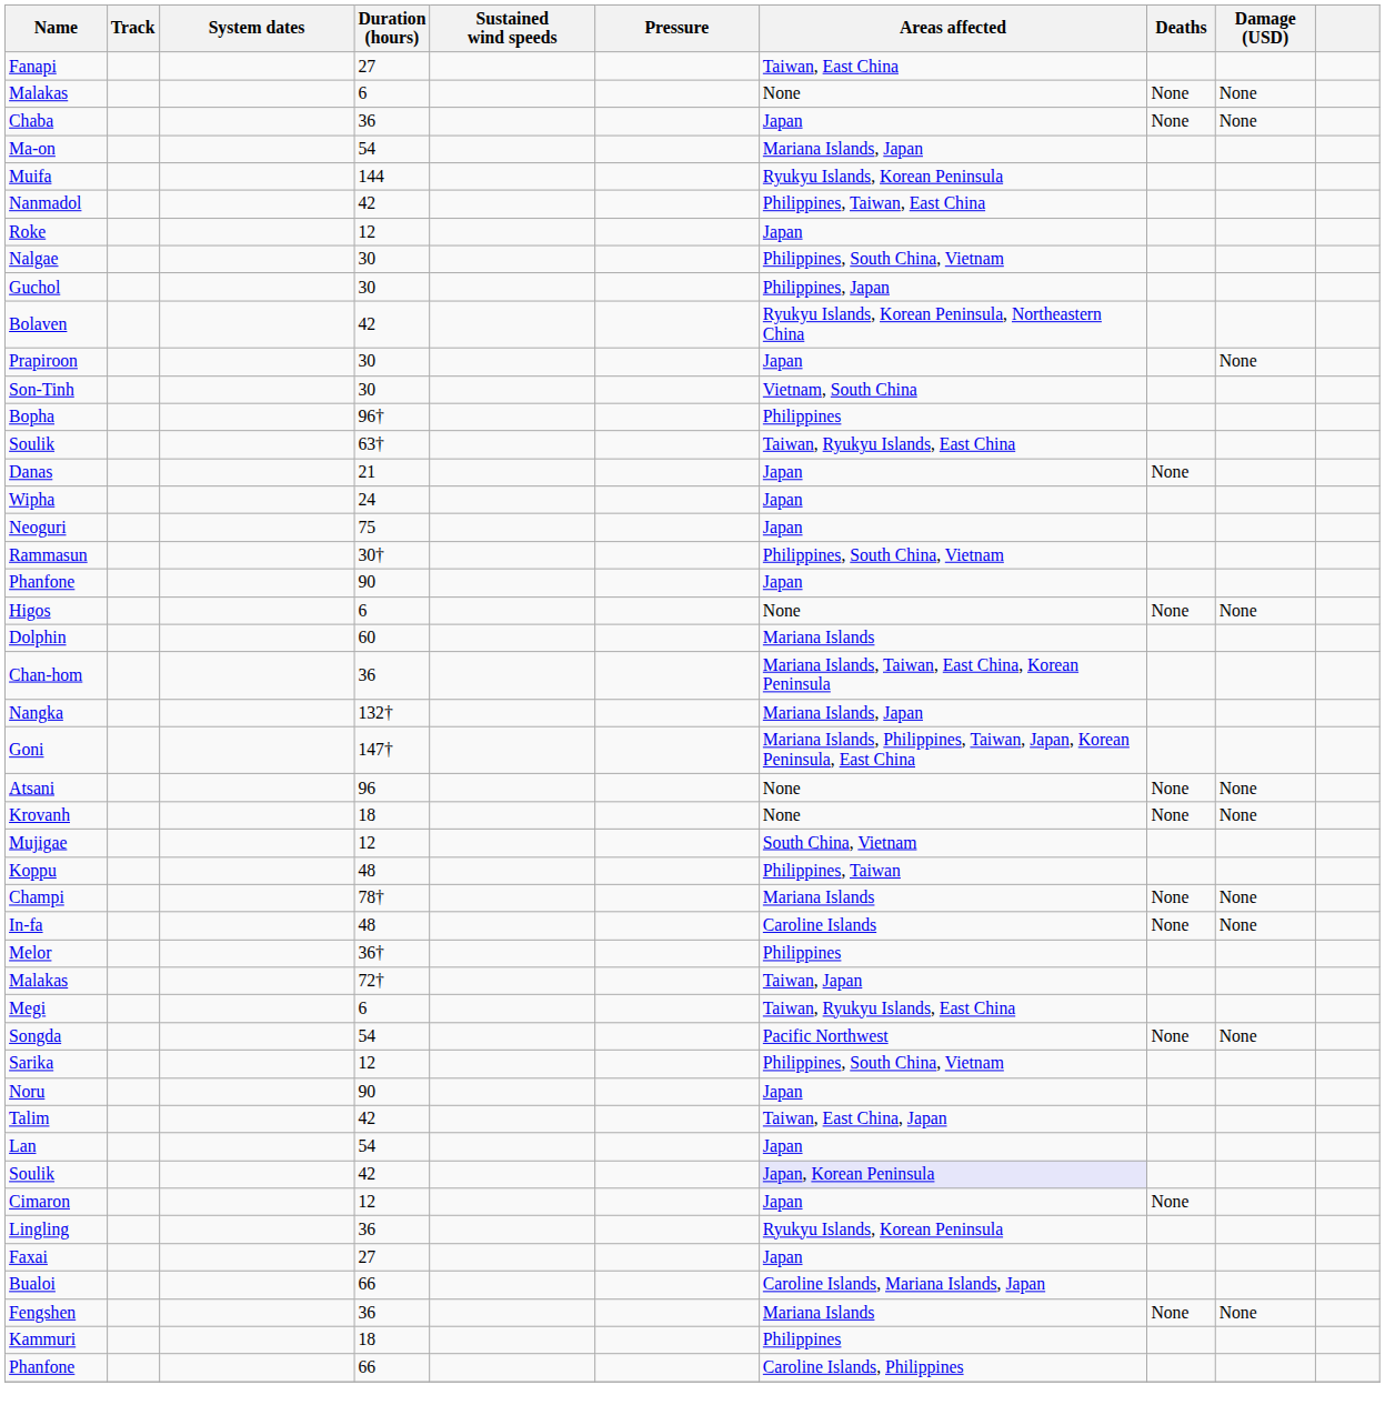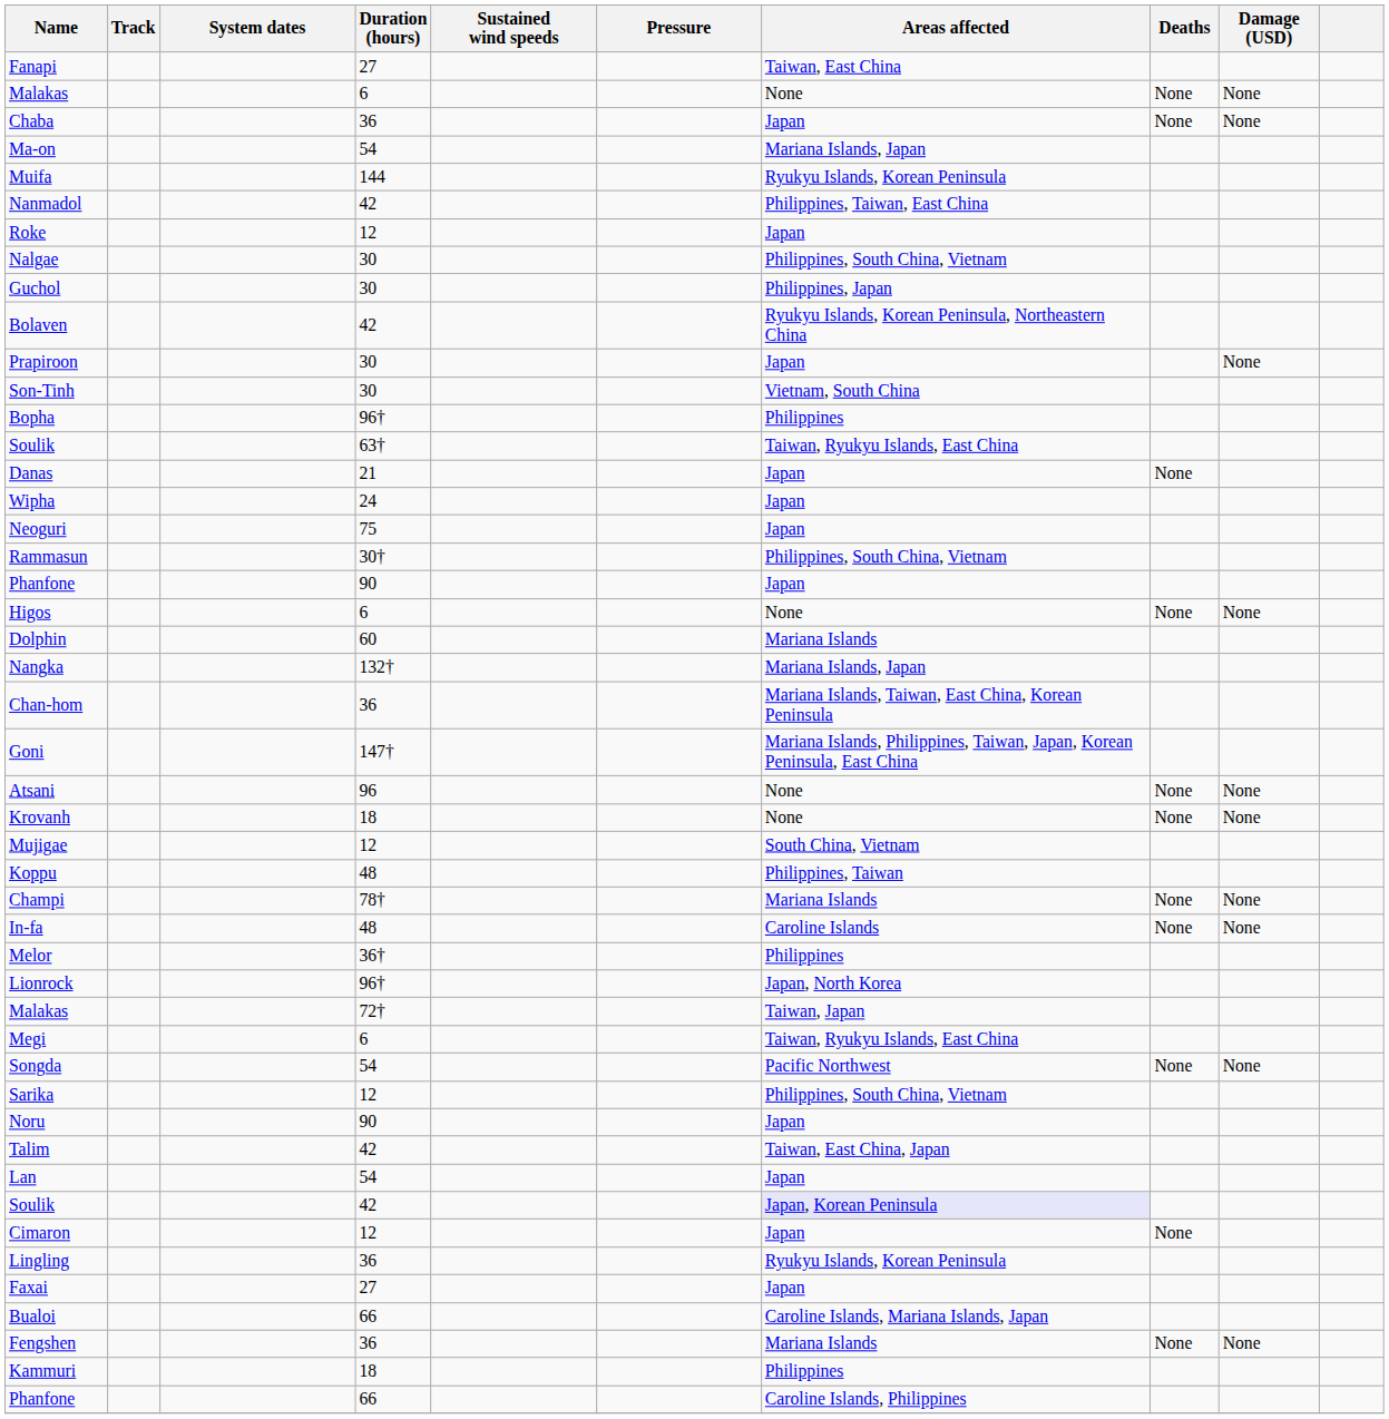 <table class="wikitable sortable" width="100%">
 <tr>
 <th scope="col" width="7.5%">Name</th>
 <th scope="col" class="unsortable">Track</th>
 <th scope="col" width="15%">System dates</th>
 <th scope="col" width="5%">Duration<br>(hours)</th>
 <th scope="col" width="12.5%">Sustained<br>wind speeds</th>
 <th scope="col" width="12.5%">Pressure</th>
 <th scope="col" width="30%" class="unsortable">Areas affected</th>
 <th scope="col" width="5%">Deaths</th>
 <th scope="col" width="7.5%">Damage<br>(USD)</th>
 <th scope="col" width="5%" class="unsortable"></th>
 </tr>
 <tr>
 <td><a href='#'>Fanapi</a></td>
 <td></td>
 <td></td>
 <td>27</td>
 <td></td>
 <td></td>
 <td><a href='#'>Taiwan</a>, <a href='#'>East China</a></td>
 <td></td>
 <td></td>
 <td></td>
 </tr>
 <tr>
 <td><a href='#'>Malakas</a></td>
 <td></td>
 <td></td>
 <td>6</td>
 <td></td>
 <td></td>
 <td>None</td>
 <td>None</td>
 <td>None</td>
 <td></td>
 </tr>
 <tr>
 <td><a href='#'>Chaba</a></td>
 <td></td>
 <td></td>
 <td>36</td>
 <td></td>
 <td></td>
 <td><a href='#'>Japan</a></td>
 <td>None</td>
 <td>None</td>
 <td></td>
 </tr>
 <tr>
 <td><a href='#'>Ma-on</a></td>
 <td></td>
 <td></td>
 <td>54</td>
 <td></td>
 <td></td>
 <td><a href='#'>Mariana Islands</a>, <a href='#'>Japan</a></td>
 <td></td>
 <td></td>
 <td></td>
 </tr>
 <tr>
 <td><a href='#'>Muifa</a></td>
 <td></td>
 <td></td>
 <td>144</td>
 <td></td>
 <td></td>
 <td><a href='#'>Ryukyu Islands</a>, <a href='#'>Korean Peninsula</a></td>
 <td></td>
 <td></td>
 <td></td>
 </tr>
 <tr>
 <td><a href='#'>Nanmadol</a></td>
 <td></td>
 <td></td>
 <td>42</td>
 <td></td>
 <td></td>
 <td><a href='#'>Philippines</a>, <a href='#'>Taiwan</a>, <a href='#'>East China</a></td>
 <td></td>
 <td></td>
 <td></td>
 </tr>
 <tr>
 <td><a href='#'>Roke</a></td>
 <td></td>
 <td></td>
 <td>12</td>
 <td></td>
 <td></td>
 <td><a href='#'>Japan</a></td>
 <td></td>
 <td></td>
 <td></td>
 </tr>
 <tr>
 <td><a href='#'>Nalgae</a></td>
 <td></td>
 <td></td>
 <td>30</td>
 <td></td>
 <td></td>
 <td><a href='#'>Philippines</a>, <a href='#'>South China</a>, <a href='#'>Vietnam</a></td>
 <td></td>
 <td></td>
 <td></td>
 </tr>
 <tr>
 <td><a href='#'>Guchol</a></td>
 <td></td>
 <td></td>
 <td>30</td>
 <td></td>
 <td></td>
 <td><a href='#'>Philippines</a>, <a href='#'>Japan</a></td>
 <td></td>
 <td></td>
 <td></td>
 </tr>
 <tr>
 <td><a href='#'>Bolaven</a></td>
 <td></td>
 <td></td>
 <td>42</td>
 <td></td>
 <td></td>
 <td><a href='#'>Ryukyu Islands</a>, <a href='#'>Korean Peninsula</a>, <a href='#'>Northeastern China</a></td>
 <td></td>
 <td></td>
 <td></td>
 </tr>
 <tr>
 <td><a href='#'>Prapiroon</a></td>
 <td></td>
 <td></td>
 <td>30</td>
 <td></td>
 <td></td>
 <td><a href='#'>Japan</a></td>
 <td></td>
 <td>None</td>
 <td></td>
 </tr>
 <tr>
 <td><a href='#'>Son-Tinh</a></td>
 <td></td>
 <td></td>
 <td>30</td>
 <td></td>
 <td></td>
 <td><a href='#'>Vietnam</a>, <a href='#'>South China</a></td>
 <td></td>
 <td></td>
 <td></td>
 </tr>
 <tr>
 <td><a href='#'>Bopha</a></td>
 <td></td>
 <td></td>
 <td>96†</td>
 <td></td>
 <td></td>
 <td><a href='#'>Philippines</a></td>
 <td></td>
 <td></td>
 <td></td>
 </tr>
 <tr>
 <td><a href='#'>Soulik</a></td>
 <td></td>
 <td></td>
 <td>63†</td>
 <td></td>
 <td></td>
 <td><a href='#'>Taiwan</a>, <a href='#'>Ryukyu Islands</a>, <a href='#'>East China</a></td>
 <td></td>
 <td></td>
 <td></td>
 </tr>
 <tr>
 <td><a href='#'>Danas</a></td>
 <td></td>
 <td></td>
 <td>21</td>
 <td></td>
 <td></td>
 <td><a href='#'>Japan</a></td>
 <td>None</td>
 <td></td>
 <td></td>
 </tr>
 <tr>
 <td><a href='#'>Wipha</a></td>
 <td></td>
 <td></td>
 <td>24</td>
 <td></td>
 <td></td>
 <td><a href='#'>Japan</a></td>
 <td></td>
 <td></td>
 <td></td>
 </tr>
 <tr>
 <td><a href='#'>Neoguri</a></td>
 <td></td>
 <td></td>
 <td>75</td>
 <td></td>
 <td></td>
 <td><a href='#'>Japan</a></td>
 <td></td>
 <td></td>
 <td></td>
 </tr>
 <tr>
 <td><a href='#'>Rammasun</a></td>
 <td></td>
 <td></td>
 <td>30†</td>
 <td></td>
 <td></td>
 <td><a href='#'>Philippines</a>, <a href='#'>South China</a>, <a href='#'>Vietnam</a></td>
 <td></td>
 <td></td>
 <td></td>
 </tr>
 <tr>
 <td><a href='#'>Phanfone</a></td>
 <td></td>
 <td></td>
 <td>90</td>
 <td></td>
 <td></td>
 <td><a href='#'>Japan</a></td>
 <td></td>
 <td></td>
 <td></td>
 </tr>
 <tr>
 <td><a href='#'>Higos</a></td>
 <td></td>
 <td></td>
 <td>6</td>
 <td></td>
 <td></td>
 <td>None</td>
 <td>None</td>
 <td>None</td>
 <td></td>
 </tr>
 <tr>
 <td><a href='#'>Dolphin</a></td>
 <td></td>
 <td></td>
 <td>60</td>
 <td></td>
 <td></td>
 <td><a href='#'>Mariana Islands</a></td>
 <td></td>
 <td></td>
 <td></td>
 </tr>
 <tr>
+<td><a href='#'>Nangka</a></td>
+<td></td>
+<td></td>
+<td>132†</td>
+<td></td>
+<td></td>
+<td><a href='#'>Mariana Islands</a>, <a href='#'>Japan</a></td>
+<td></td>
+<td></td>
+<td></td>
+</tr>
+<tr>
 <td><a href='#'>Chan-hom</a></td>
 <td></td>
 <td></td>
 <td>36</td>
 <td></td>
 <td></td>
 <td><a href='#'>Mariana Islands</a>, <a href='#'>Taiwan</a>, <a href='#'>East China</a>, <a href='#'>Korean Peninsula</a></td>
-<td></td>
-<td></td>
-<td></td>
-</tr>
-<tr>
-<td><a href='#'>Nangka</a></td>
-<td></td>
-<td></td>
-<td>132†</td>
-<td></td>
-<td></td>
-<td><a href='#'>Mariana Islands</a>, <a href='#'>Japan</a></td>
 <td></td>
 <td></td>
 <td></td>
 </tr>
 <tr>
 <td><a href='#'>Goni</a></td>
 <td></td>
 <td></td>
 <td>147†</td>
 <td></td>
 <td></td>
 <td><a href='#'>Mariana Islands</a>, <a href='#'>Philippines</a>, <a href='#'>Taiwan</a>, <a href='#'>Japan</a>, <a href='#'>Korean Peninsula</a>, <a href='#'>East China</a></td>
 <td></td>
 <td></td>
 <td></td>
 </tr>
 <tr>
 <td><a href='#'>Atsani</a></td>
 <td></td>
 <td></td>
 <td>96</td>
 <td></td>
 <td></td>
 <td>None</td>
 <td>None</td>
 <td>None</td>
 <td></td>
 </tr>
 <tr>
 <td><a href='#'>Krovanh</a></td>
 <td></td>
 <td></td>
 <td>18</td>
 <td></td>
 <td></td>
 <td>None</td>
 <td>None</td>
 <td>None</td>
 <td></td>
 </tr>
 <tr>
 <td><a href='#'>Mujigae</a></td>
 <td></td>
 <td></td>
 <td>12</td>
 <td></td>
 <td></td>
 <td><a href='#'>South China</a>, <a href='#'>Vietnam</a></td>
 <td></td>
 <td></td>
 <td></td>
 </tr>
 <tr>
 <td><a href='#'>Koppu</a></td>
 <td></td>
 <td></td>
 <td>48</td>
 <td></td>
 <td></td>
 <td><a href='#'>Philippines</a>, <a href='#'>Taiwan</a></td>
 <td></td>
 <td></td>
 <td></td>
 </tr>
 <tr>
 <td><a href='#'>Champi</a></td>
 <td></td>
 <td></td>
 <td>78†</td>
 <td></td>
 <td></td>
 <td><a href='#'>Mariana Islands</a></td>
 <td>None</td>
 <td>None</td>
 <td></td>
 </tr>
 <tr>
 <td><a href='#'>In-fa</a></td>
 <td></td>
 <td></td>
 <td>48</td>
 <td></td>
 <td></td>
 <td><a href='#'>Caroline Islands</a></td>
 <td>None</td>
 <td>None</td>
 <td></td>
 </tr>
 <tr>
 <td><a href='#'>Melor</a></td>
 <td></td>
 <td></td>
 <td>36†</td>
 <td></td>
 <td></td>
 <td><a href='#'>Philippines</a></td>
+<td></td>
+<td></td>
+<td></td>
+</tr>
+<tr>
+<td><a href='#'>Lionrock</a></td>
+<td></td>
+<td></td>
+<td>96†</td>
+<td></td>
+<td></td>
+<td><a href='#'>Japan</a>, <a href='#'>North Korea</a></td>
 <td></td>
 <td></td>
 <td></td>
 </tr>
 <tr>
 <td><a href='#'>Malakas</a></td>
 <td></td>
 <td></td>
 <td>72†</td>
 <td></td>
 <td></td>
 <td><a href='#'>Taiwan</a>, <a href='#'>Japan</a></td>
 <td></td>
 <td></td>
 <td></td>
 </tr>
 <tr>
 <td><a href='#'>Megi</a></td>
 <td></td>
 <td></td>
 <td>6</td>
 <td></td>
 <td></td>
 <td><a href='#'>Taiwan</a>, <a href='#'>Ryukyu Islands</a>, <a href='#'>East China</a></td>
 <td></td>
 <td></td>
 <td></td>
 </tr>
 <tr>
 <td><a href='#'>Songda</a></td>
 <td></td>
 <td></td>
 <td>54</td>
 <td></td>
 <td></td>
 <td><a href='#'>Pacific Northwest</a></td>
 <td>None</td>
 <td>None</td>
 <td></td>
 </tr>
 <tr>
 <td><a href='#'>Sarika</a></td>
 <td></td>
 <td></td>
 <td>12</td>
 <td></td>
 <td></td>
 <td><a href='#'>Philippines</a>, <a href='#'>South China</a>, <a href='#'>Vietnam</a></td>
 <td></td>
 <td></td>
 <td></td>
 </tr>
 <tr>
 <td><a href='#'>Noru</a></td>
 <td></td>
 <td></td>
 <td>90</td>
 <td></td>
 <td></td>
 <td><a href='#'>Japan</a></td>
 <td></td>
 <td></td>
 <td></td>
 </tr>
 <tr>
 <td><a href='#'>Talim</a></td>
 <td></td>
 <td></td>
 <td>42</td>
 <td></td>
 <td></td>
 <td><a href='#'>Taiwan</a>, <a href='#'>East China</a>, <a href='#'>Japan</a></td>
 <td></td>
 <td></td>
 <td></td>
 </tr>
 <tr>
 <td><a href='#'>Lan</a></td>
 <td></td>
 <td></td>
 <td>54</td>
 <td></td>
 <td></td>
 <td><a href='#'>Japan</a></td>
 <td></td>
 <td></td>
 <td></td>
 </tr>
 <tr>
 <td><a href='#'>Soulik</a></td>
 <td></td>
 <td></td>
 <td>42</td>
 <td></td>
 <td></td>
 <td style="background: lavender;"><a href='#'>Japan</a>, <a href='#'>Korean Peninsula</a></td>
 <td></td>
 <td></td>
 <td></td>
 </tr>
 <tr>
 <td><a href='#'>Cimaron</a></td>
 <td></td>
 <td></td>
 <td>12</td>
 <td></td>
 <td></td>
 <td><a href='#'>Japan</a></td>
 <td>None</td>
 <td></td>
 <td></td>
 </tr>
 <tr>
 <td><a href='#'>Lingling</a></td>
 <td></td>
 <td></td>
 <td>36</td>
 <td></td>
 <td></td>
 <td><a href='#'>Ryukyu Islands</a>, <a href='#'>Korean Peninsula</a></td>
 <td></td>
 <td></td>
 <td></td>
 </tr>
 <tr>
 <td><a href='#'>Faxai</a></td>
 <td></td>
 <td></td>
 <td>27</td>
 <td></td>
 <td></td>
 <td><a href='#'>Japan</a></td>
 <td></td>
 <td></td>
 <td></td>
 </tr>
 <tr>
 <td><a href='#'>Bualoi</a></td>
 <td></td>
 <td></td>
 <td>66</td>
 <td></td>
 <td></td>
 <td><a href='#'>Caroline Islands</a>, <a href='#'>Mariana Islands</a>, <a href='#'>Japan</a></td>
 <td></td>
 <td></td>
 <td></td>
 </tr>
 <tr>
 <td><a href='#'>Fengshen</a></td>
 <td></td>
 <td></td>
 <td>36</td>
 <td></td>
 <td></td>
 <td><a href='#'>Mariana Islands</a></td>
 <td>None</td>
 <td>None</td>
 <td></td>
 </tr>
 <tr>
 <td><a href='#'>Kammuri</a></td>
 <td></td>
 <td></td>
 <td>18</td>
 <td></td>
 <td></td>
 <td><a href='#'>Philippines</a></td>
 <td></td>
 <td></td>
 <td></td>
 </tr>
 <tr>
 <td><a href='#'>Phanfone</a></td>
 <td></td>
 <td></td>
 <td>66</td>
 <td></td>
 <td></td>
 <td><a href='#'>Caroline Islands</a>, <a href='#'>Philippines</a></td>
 <td></td>
 <td></td>
 <td></td>
 </tr>
 <tr>
 </tr>
 </table>
